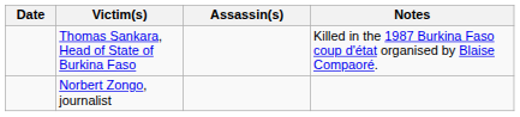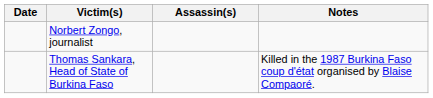 <table class="wikitable sortable" style="width:100%">
 <tr>
 <th style="width:10%">Date</th>
 <th style="width:25%">Victim(s)</th>
 <th style="width:25%">Assassin(s)</th>
 <th style="width:40%">Notes</th>
 </tr>
 <tr>
 <td></td>
+<td><a href='#'>Norbert Zongo</a>, journalist</td>
+<td></td>
+<td></td>
+</tr>
+<tr>
+<td></td>
 <td><a href='#'>Thomas Sankara</a>, <a href='#'>Head of State of Burkina Faso</a></td>
 <td></td>
 <td>Killed in the <a href='#'>1987 Burkina Faso coup d'état</a> organised by <a href='#'>Blaise Compaoré</a>.</td>
 </tr>
-<tr>
-<td></td>
-<td><a href='#'>Norbert Zongo</a>, journalist</td>
-<td></td>
-<td></td>
-</tr>
 </table>
